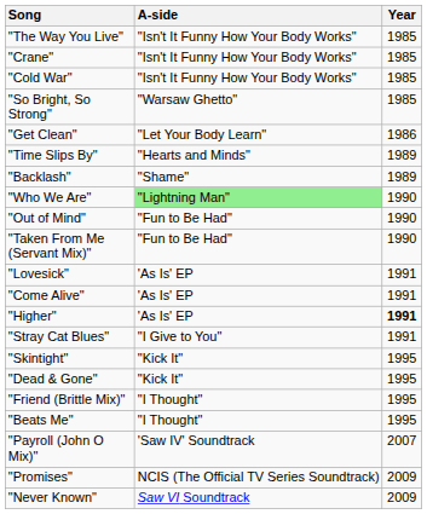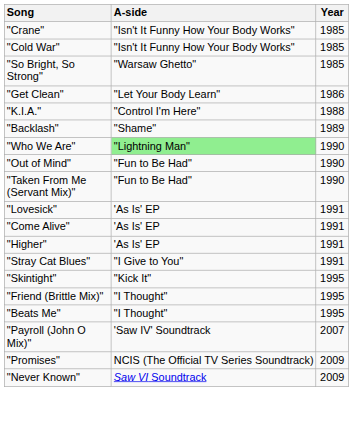 <table class="wikitable">
 <tr>
 <th style="vertical-align:top; text-align:left; width:150px;">Song</th>
 <th style="text-align:left; vertical-align:top;">A-side</th>
 <th style="vertical-align:top; text-align:center; width:40px;">Year</th>
-</tr>
-<tr style="vertical-align:top;">
-<td style="text-align:left; ">"The Way You Live"</td>
-<td style="text-align:left; ">"Isn't It Funny How Your Body Works"</td>
-<td style="text-align:center; ">1985</td>
 </tr>
 <tr style="vertical-align:top;">
 <td style="text-align:left; ">"Crane"</td>
 <td style="text-align:left; ">"Isn't It Funny How Your Body Works"</td>
 <td style="text-align:center; ">1985</td>
 </tr>
 <tr style="vertical-align:top;">
 <td style="text-align:left; ">"Cold War"</td>
 <td style="text-align:left; ">"Isn't It Funny How Your Body Works"</td>
 <td style="text-align:center; ">1985</td>
 </tr>
 <tr style="vertical-align:top;">
 <td style="text-align:left; ">"So Bright, So Strong"</td>
 <td style="text-align:left; ">"Warsaw Ghetto"</td>
 <td style="text-align:center; ">1985</td>
 </tr>
 <tr style="vertical-align:top;">
 <td style="text-align:left; ">"Get Clean"</td>
 <td style="text-align:left; ">"Let Your Body Learn"</td>
 <td style="text-align:center; ">1986</td>
 </tr>
 <tr style="vertical-align:top;">
-<td style="text-align:left; ">"Time Slips By"</td>
-<td style="text-align:left; ">"Hearts and Minds"</td>
-<td style="text-align:center; ">1989</td>
+<td style="text-align:left; ">"K.I.A."</td>
+<td style="text-align:left; ">"Control I'm Here"</td>
+<td style="text-align:center; ">1988</td>
 </tr>
 <tr style="vertical-align:top;">
 <td style="text-align:left; ">"Backlash"</td>
 <td style="text-align:left; ">"Shame"</td>
 <td style="text-align:center; ">1989</td>
 </tr>
 <tr style="vertical-align:top;">
 <td style="text-align:left; ">"Who We Are"</td>
 <td style="background: lightgreen; text-align:left; ">"Lightning Man"</td>
 <td style="text-align:center; ">1990</td>
 </tr>
 <tr style="vertical-align:top;">
 <td style="text-align:left; ">"Out of Mind"</td>
 <td style="text-align:left; ">"Fun to Be Had"</td>
 <td style="text-align:center; ">1990</td>
 </tr>
 <tr style="vertical-align:top;">
 <td style="text-align:left; ">"Taken From Me (Servant Mix)"</td>
 <td style="text-align:left; ">"Fun to Be Had"</td>
 <td style="text-align:center; ">1990</td>
 </tr>
 <tr style="vertical-align:top;">
 <td style="text-align:left; ">"Lovesick"</td>
 <td style="text-align:left; ">'As Is' EP</td>
 <td style="text-align:center; ">1991</td>
 </tr>
 <tr style="vertical-align:top;">
 <td style="text-align:left; ">"Come Alive"</td>
 <td style="text-align:left; ">'As Is' EP</td>
 <td style="text-align:center; ">1991</td>
 </tr>
 <tr style="vertical-align:top;">
 <td style="text-align:left; ">"Higher"</td>
 <td style="text-align:left; ">'As Is' EP</td>
-<td style="text-align:center; "><strong>1991</strong></td>
+<td style="text-align:center; ">1991</td>
 </tr>
 <tr style="vertical-align:top;">
 <td style="text-align:left; ">"Stray Cat Blues"</td>
 <td style="text-align:left; ">"I Give to You"</td>
 <td style="text-align:center; ">1991</td>
 </tr>
 <tr style="vertical-align:top;">
 <td style="text-align:left; ">"Skintight"</td>
-<td style="text-align:left; ">"Kick It"</td>
-<td style="text-align:center; ">1995</td>
-</tr>
-<tr style="vertical-align:top;">
-<td style="text-align:left; ">"Dead & Gone"</td>
 <td style="text-align:left; ">"Kick It"</td>
 <td style="text-align:center; ">1995</td>
 </tr>
 <tr style="vertical-align:top;">
 <td style="text-align:left; ">"Friend (Brittle Mix)"</td>
 <td style="text-align:left; ">"I Thought"</td>
 <td style="text-align:center; ">1995</td>
 </tr>
 <tr style="vertical-align:top;">
 <td style="text-align:left; ">"Beats Me"</td>
 <td style="text-align:left; ">"I Thought"</td>
 <td style="text-align:center; ">1995</td>
 </tr>
 <tr style="vertical-align:top;">
 <td style="text-align:left; ">"Payroll (John O Mix)"</td>
 <td style="text-align:left; ">'Saw IV' Soundtrack</td>
 <td style="text-align:center; ">2007</td>
 </tr>
 <tr style="vertical-align:top;">
 <td style="text-align:left; ">"Promises"</td>
 <td style="text-align:left; ">NCIS (The Official TV Series Soundtrack)</td>
 <td style="text-align:center; ">2009</td>
 </tr>
 <tr>
 <td style="text-align:left; vertical-align:top;">"Never Known"</td>
 <td style="text-align:left; vertical-align:top;"><a href='#'><em>Saw VI</em> Soundtrack</a></td>
 <td style="text-align:center; vertical-align:top;">2009</td>
 </tr>
 </table>
